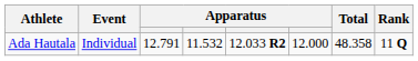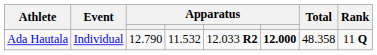 <table class="wikitable" style="font-size:90%">
 <tr>
 <th rowspan=2>Athlete</th>
 <th rowspan=2>Event</th>
 <th colspan=4>Apparatus</th>
 <th rowspan=2>Total</th>
 <th rowspan=2>Rank</th>
 </tr>
 <tr style="font-size:95%">
 <th></th>
 <th></th>
 <th></th>
 <th></th>
 </tr>
 <tr align=center>
 <td align=left><a href='#'>Ada Hautala</a></td>
 <td align=left rowspan=6><a href='#'>Individual</a></td>
-<td>12.791</td>
+<td>12.790</td>
 <td>11.532</td>
 <td>12.033 <strong>R2</strong></td>
-<td>12.000</td>
+<td><strong>12.000</strong></td>
 <td>48.358</td>
 <td>11 <strong>Q</strong></td>
 </tr>
 </table>
